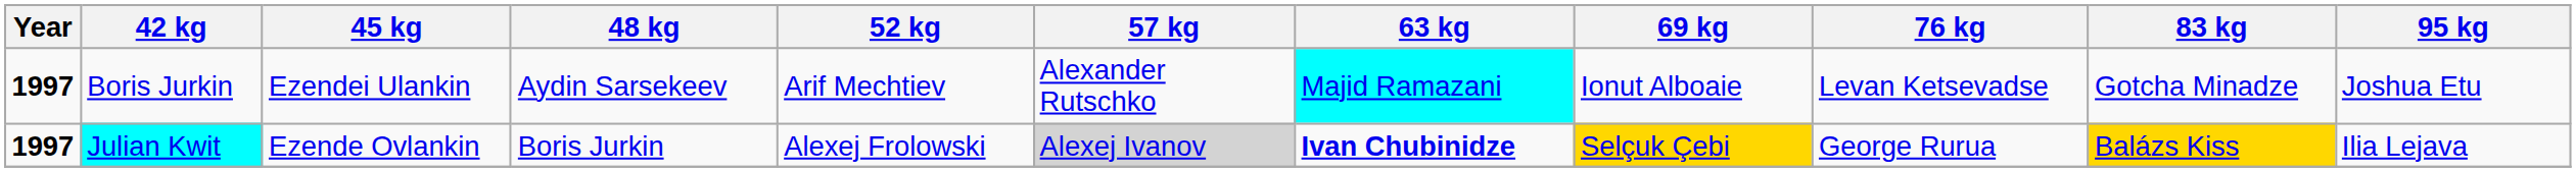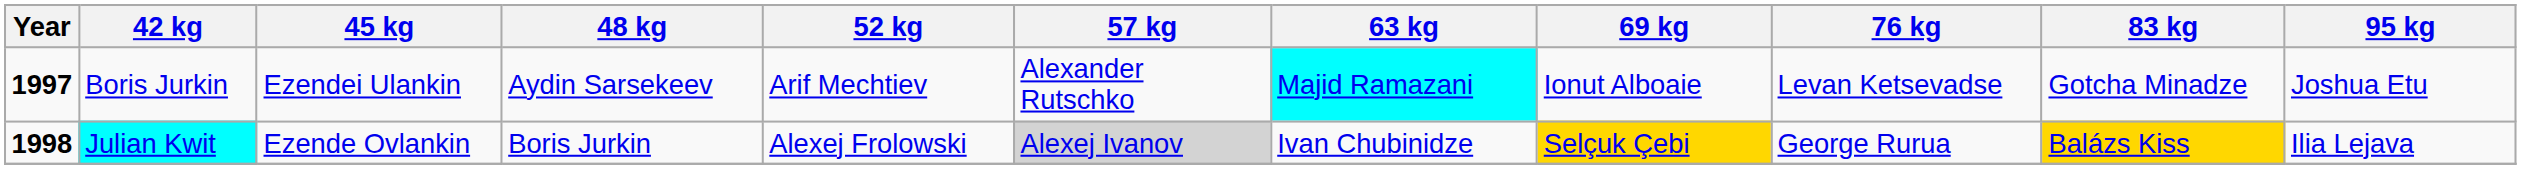 <table class="wikitable sortable"  style="font-size: 85%">
 <tr>
 <th>Year</th>
 <th width=200><a href='#'>42 kg</a></th>
 <th width=275><a href='#'>45 kg</a></th>
 <th width=275><a href='#'>48 kg</a></th>
 <th width=275><a href='#'>52 kg</a></th>
 <th width=275><a href='#'>57 kg</a></th>
 <th width=275><a href='#'>63 kg</a></th>
 <th width=275><a href='#'>69 kg</a></th>
 <th width=275><a href='#'>76 kg</a></th>
 <th width=275><a href='#'>83 kg</a></th>
 <th width=275><a href='#'>95 kg</a></th>
 </tr>
 <tr>
 <td><strong>1997</strong></td>
 <td> <a href='#'>Boris Jurkin</a></td>
 <td> <a href='#'>Ezendei Ulankin</a></td>
 <td> <a href='#'>Aydin Sarsekeev</a></td>
 <td> <a href='#'>Arif Mechtiev</a></td>
 <td> <a href='#'>Alexander Rutschko</a></td>
 <td bgcolor="aqua"> <a href='#'>Majid Ramazani</a></td>
 <td> <a href='#'>Ionut Alboaie</a></td>
 <td> <a href='#'>Levan Ketsevadse</a></td>
 <td> <a href='#'>Gotcha Minadze</a></td>
 <td> <a href='#'>Joshua Etu</a></td>
 </tr>
 <tr>
-<td><strong>1997</strong></td>
+<td><strong>1998</strong></td>
 <td bgcolor="aqua"> <a href='#'>Julian Kwit</a></td>
 <td> <a href='#'>Ezende Ovlankin</a></td>
 <td> <a href='#'>Boris Jurkin</a></td>
 <td> <a href='#'>Alexej Frolowski</a></td>
 <td style="background: lightgrey;"> <a href='#'>Alexej Ivanov</a></td>
-<td><strong> <a href='#'>Ivan Chubinidze</a></strong></td>
+<td> <a href='#'>Ivan Chubinidze</a></td>
 <td bgcolor="gold"> <a href='#'>Selçuk Çebi</a></td>
 <td> <a href='#'>George Rurua</a></td>
 <td bgcolor="gold"> <a href='#'>Balázs Kiss</a></td>
 <td> <a href='#'>Ilia Lejava</a></td>
 </tr>
 <tr>
 </tr>
 </table>
